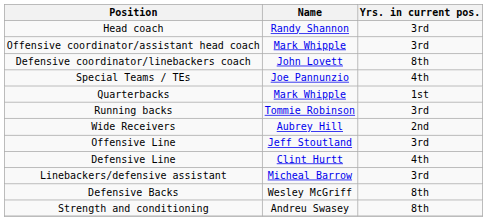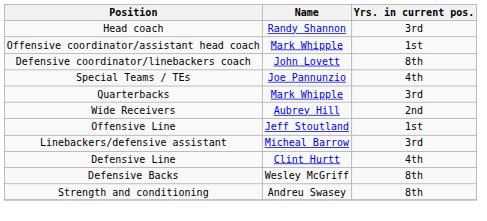 <table class="wikitable">
 <tr>
 <th><strong>Position</strong></th>
 <th><strong>Name</strong></th>
 <th><strong>Yrs. in current pos.</strong></th>
 </tr>
 <tr align="center">
 <td>Head coach</td>
 <td><a href='#'>Randy Shannon</a></td>
 <td>3rd</td>
 </tr>
 <tr align="center">
 <td>Offensive coordinator/assistant head coach</td>
 <td><a href='#'>Mark Whipple</a></td>
-<td>3rd</td>
+<td>1st</td>
 </tr>
 <tr align="center">
 <td>Defensive coordinator/linebackers coach</td>
 <td><a href='#'>John Lovett</a></td>
 <td>8th</td>
 </tr>
 <tr align="center">
 <td>Special Teams / TEs</td>
 <td><a href='#'>Joe Pannunzio</a></td>
 <td>4th</td>
 </tr>
 <tr align="center">
 <td>Quarterbacks</td>
 <td><a href='#'>Mark Whipple</a></td>
-<td>1st</td>
-</tr>
-<tr align="center">
-<td>Running backs</td>
-<td><a href='#'>Tommie Robinson</a></td>
 <td>3rd</td>
 </tr>
 <tr align="center">
 <td>Wide Receivers</td>
 <td><a href='#'>Aubrey Hill</a></td>
 <td>2nd</td>
 </tr>
 <tr align="center">
 <td>Offensive Line</td>
 <td><a href='#'>Jeff Stoutland</a></td>
+<td>1st</td>
+</tr>
+<tr align="center">
+<td>Linebackers/defensive assistant</td>
+<td><a href='#'>Micheal Barrow</a></td>
 <td>3rd</td>
 </tr>
 <tr align="center">
 <td>Defensive Line</td>
 <td><a href='#'>Clint Hurtt</a></td>
 <td>4th</td>
-</tr>
-<tr align="center">
-<td>Linebackers/defensive assistant</td>
-<td><a href='#'>Micheal Barrow</a></td>
-<td>3rd</td>
 </tr>
 <tr align="center">
 <td>Defensive Backs</td>
 <td>Wesley McGriff</td>
 <td>8th</td>
 </tr>
 <tr align="center">
 <td>Strength and conditioning</td>
 <td>Andreu Swasey</td>
 <td>8th</td>
 </tr>
 <tr>
 </tr>
 </table>
